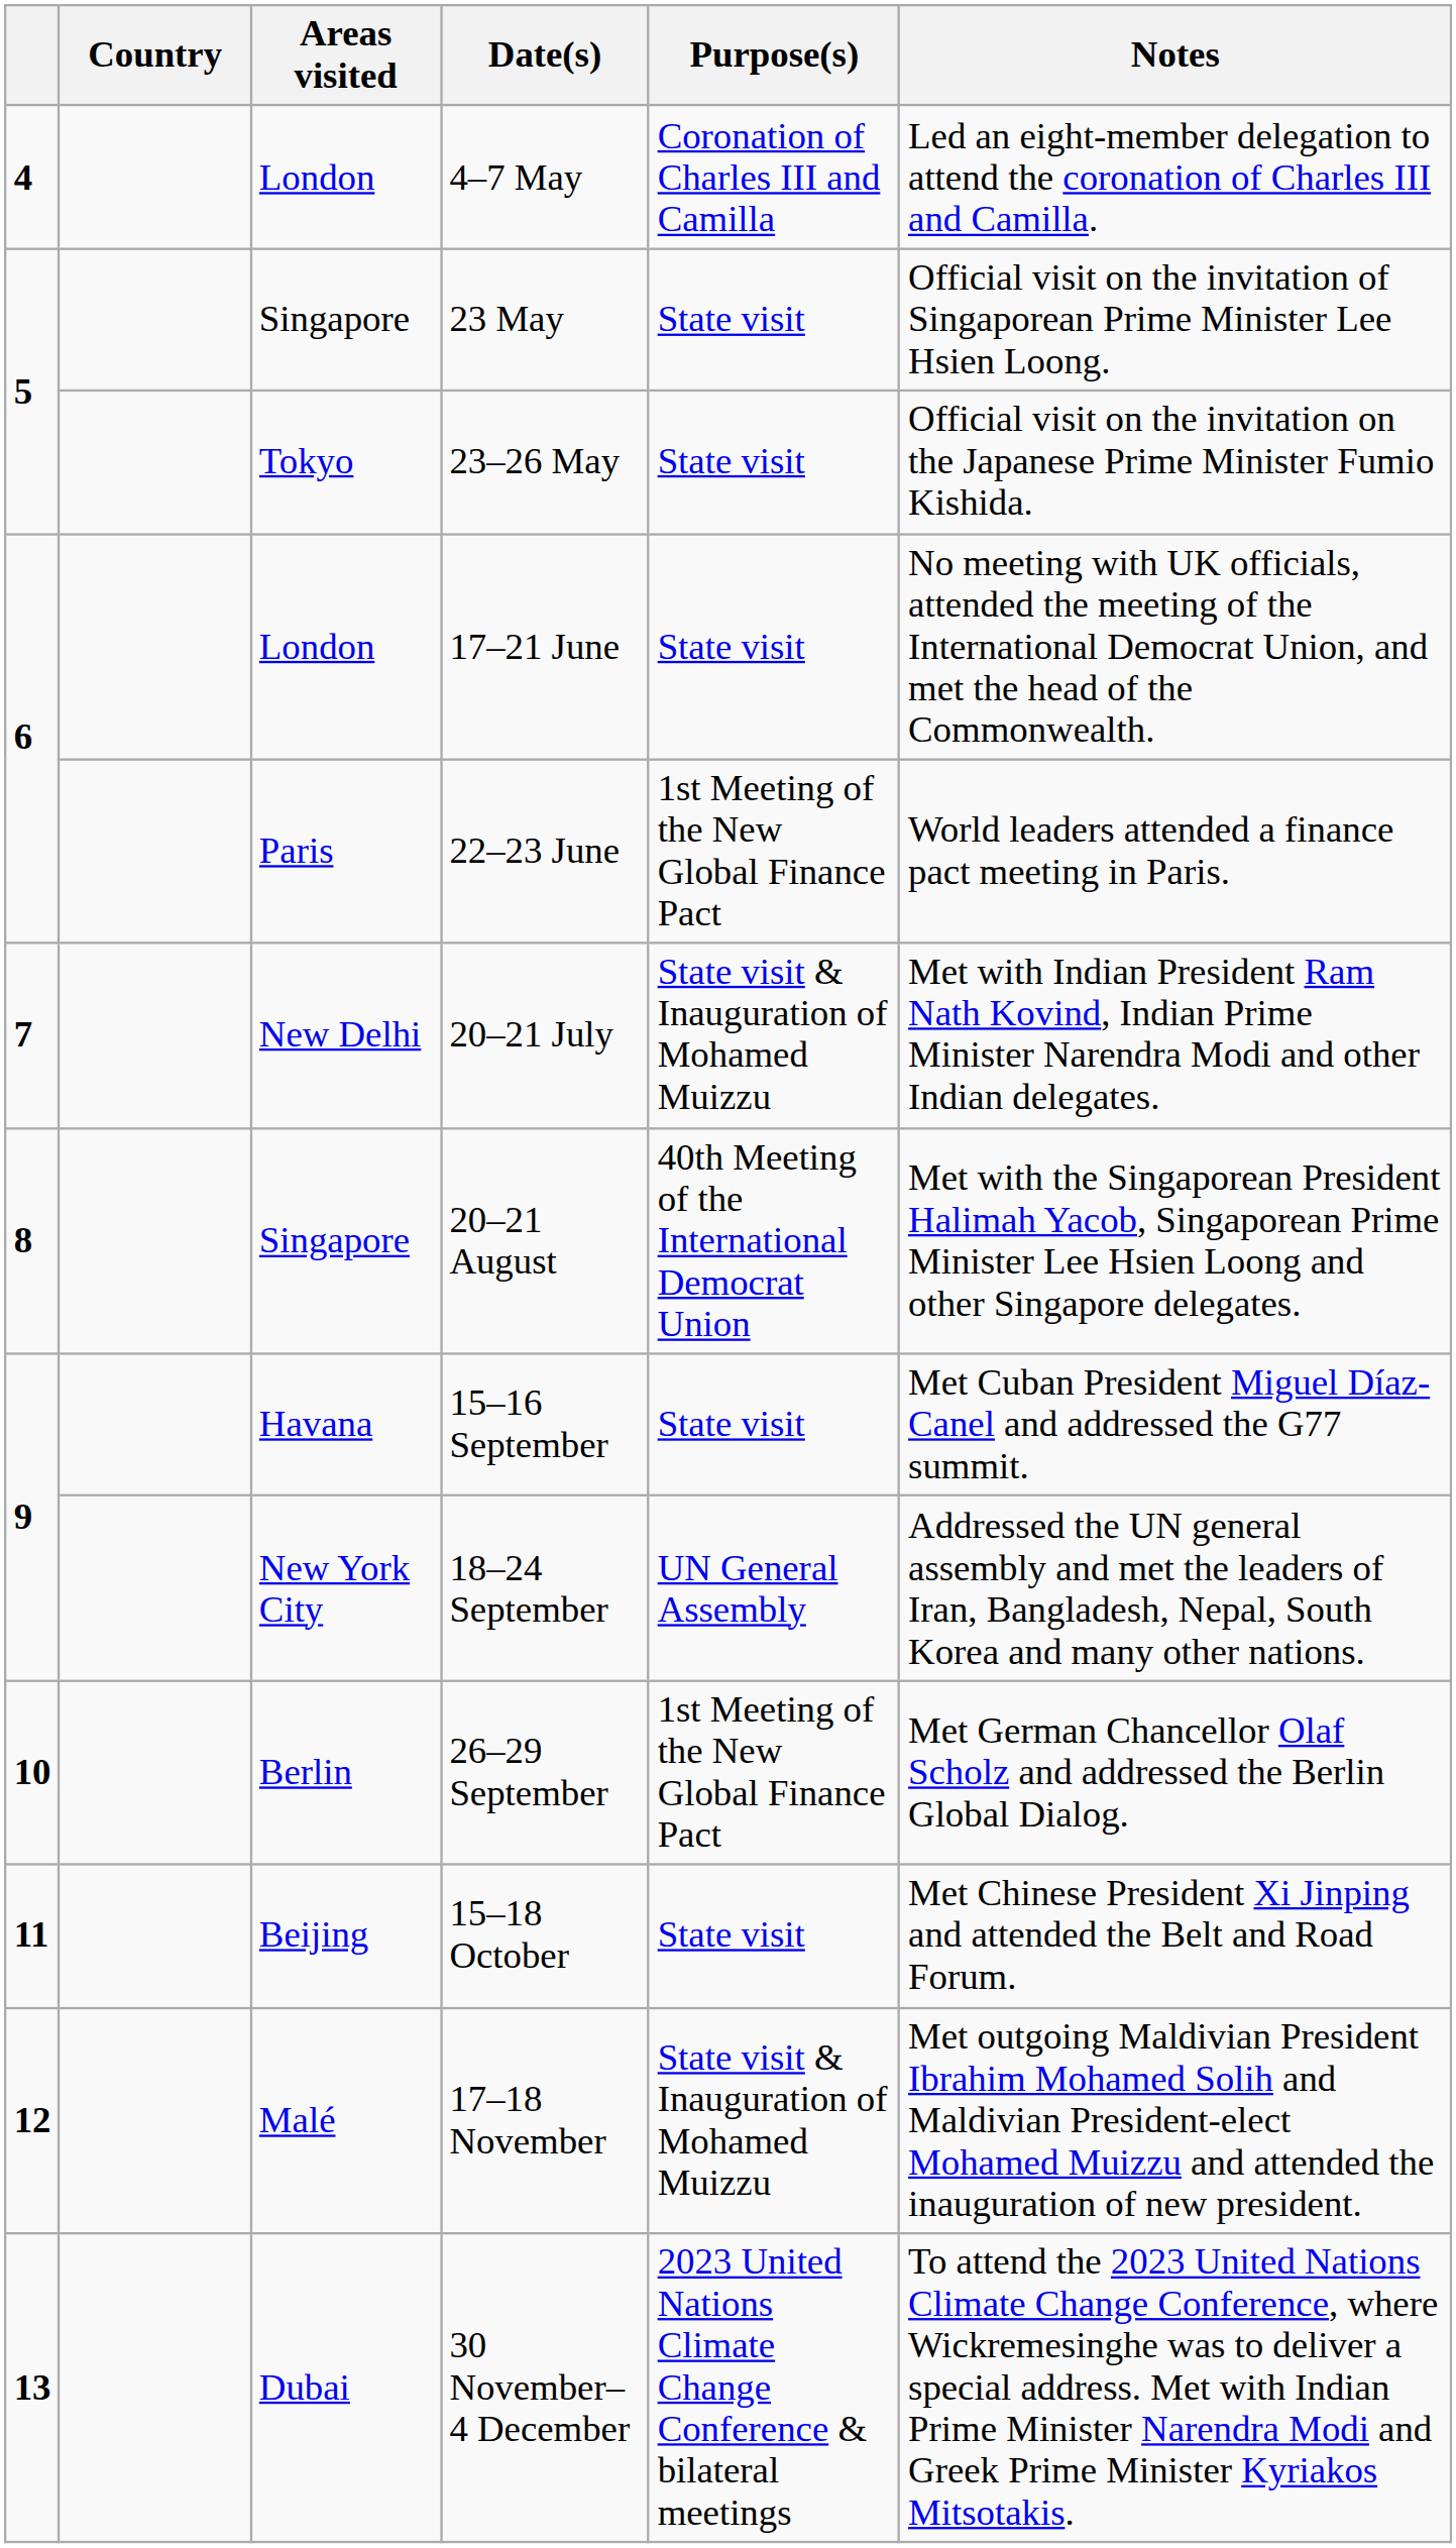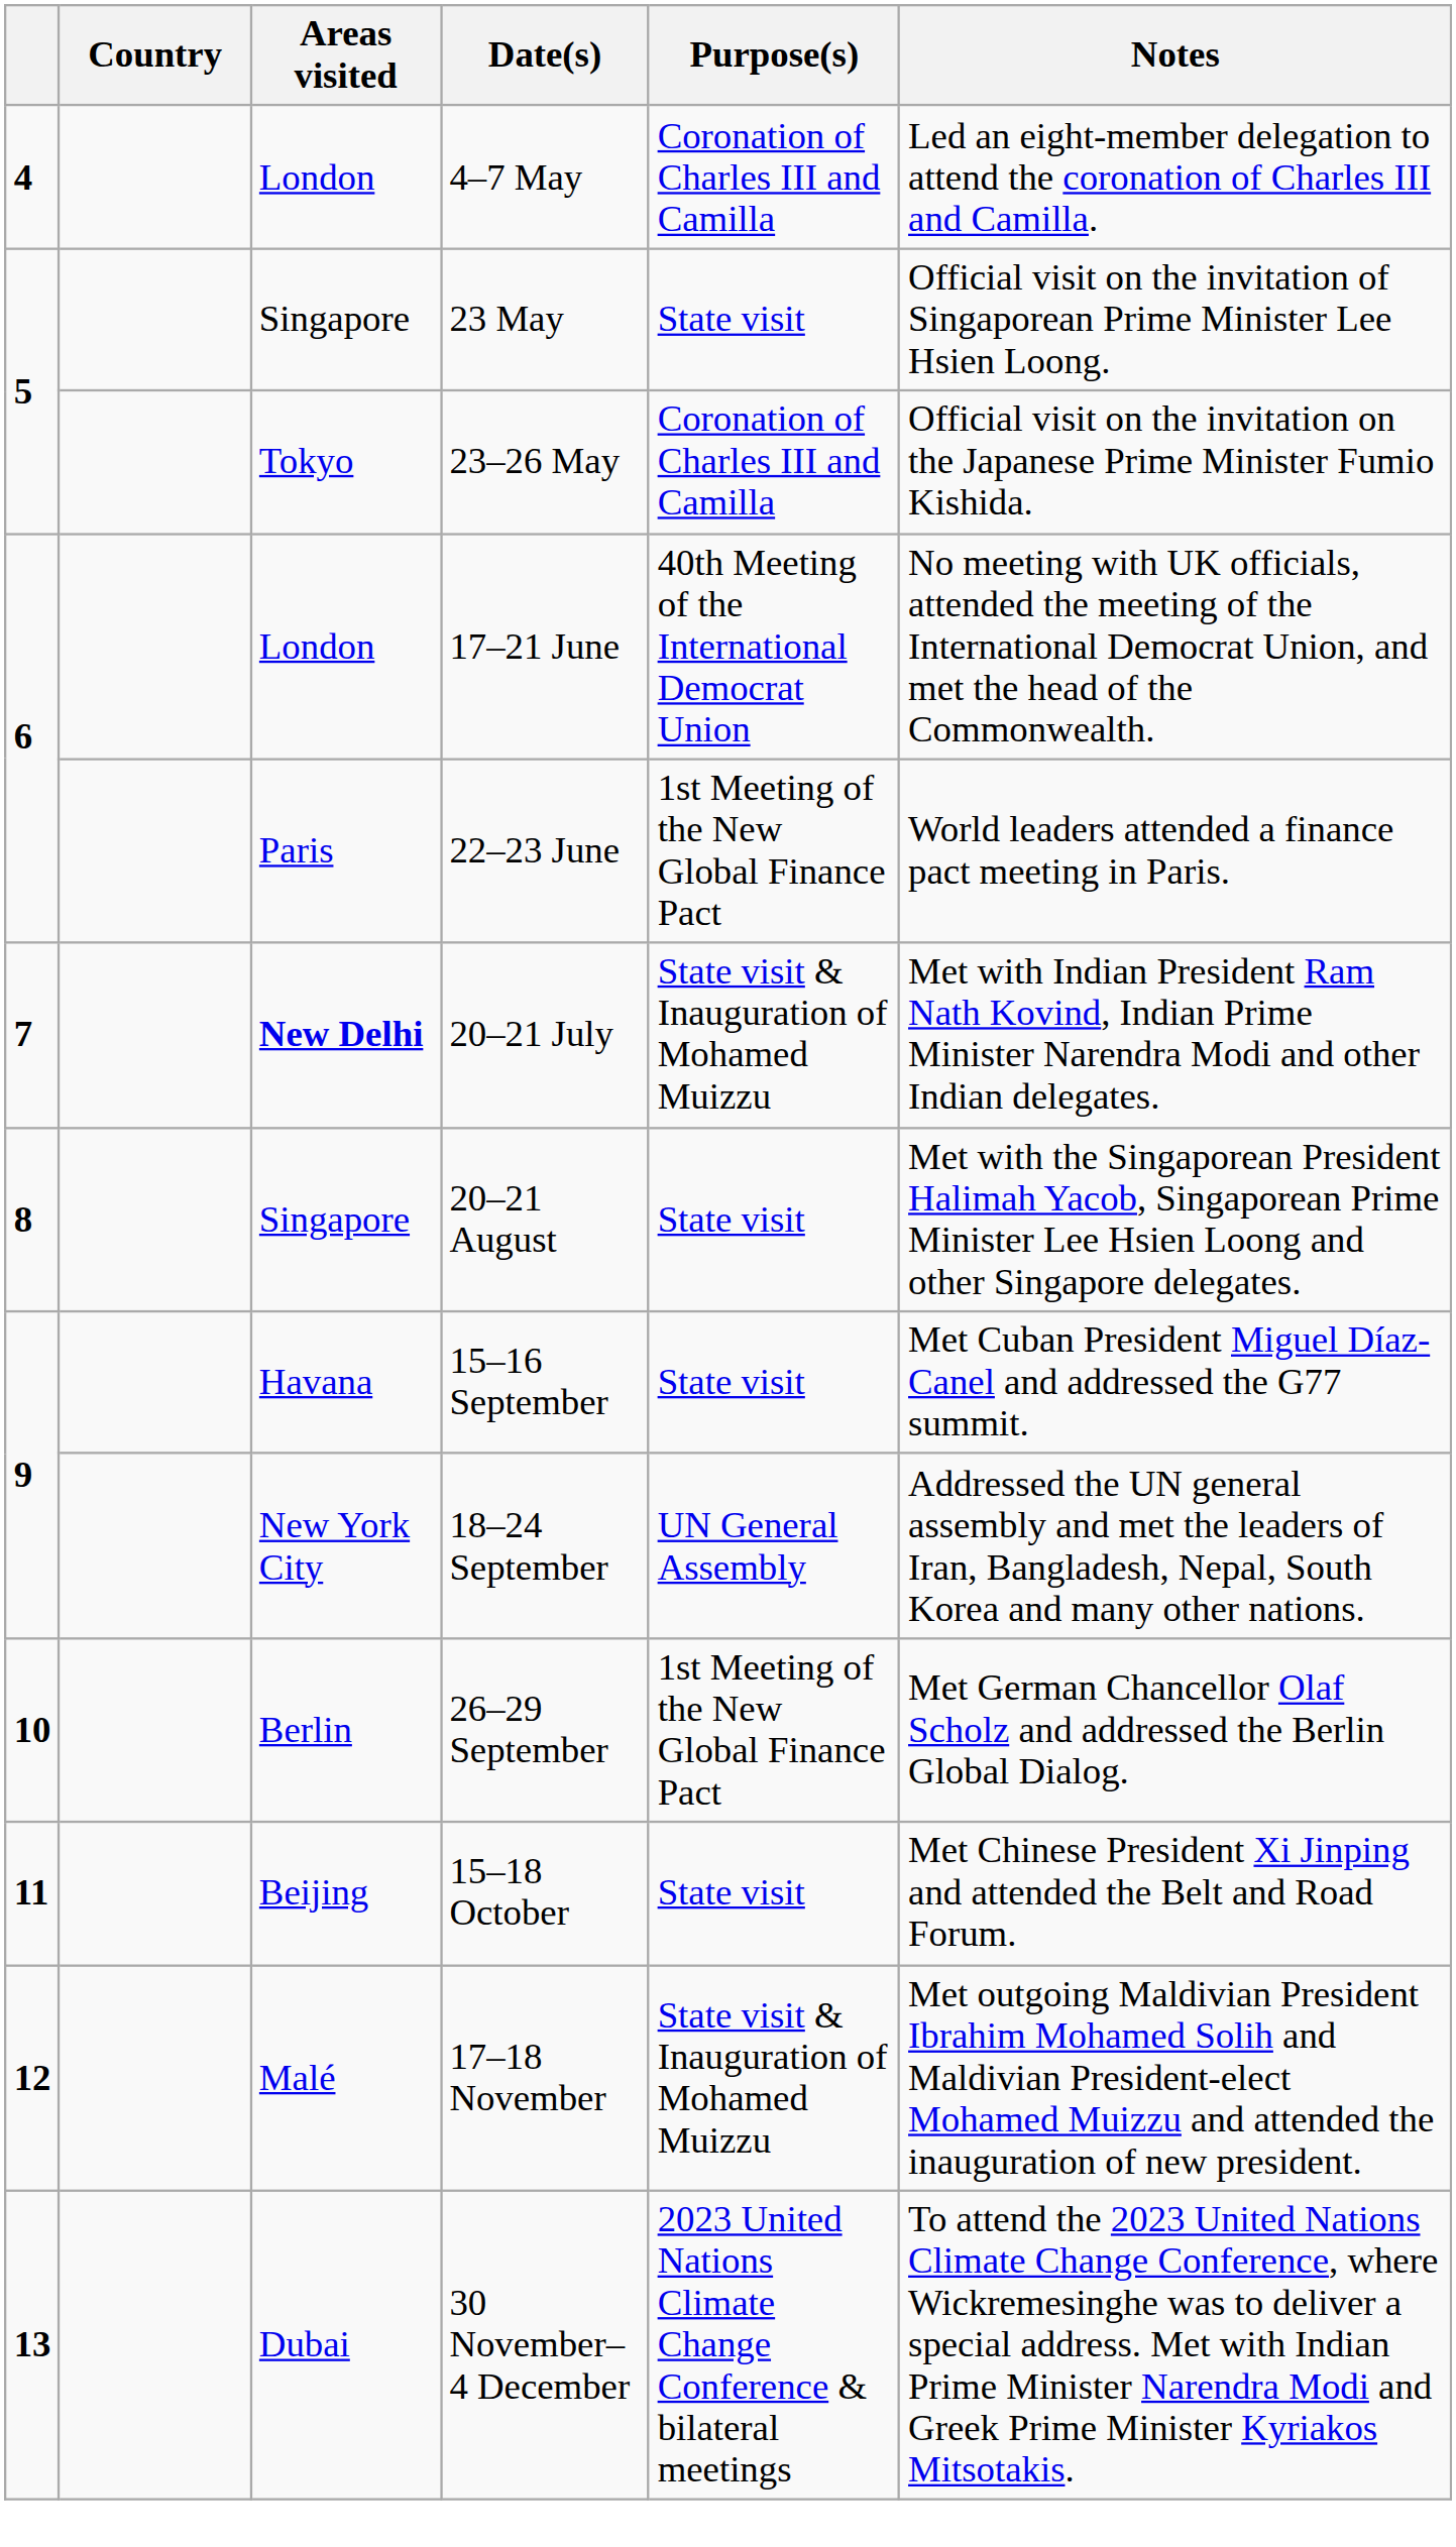 <table class="wikitable outercollapse sortable" style="margin: 1em auto 1em auto">
 <tr>
 <th style="width: 3%;"></th>
 <th width=120>Country</th>
 <th width=100>Areas visited</th>
 <th width=100>Date(s)</th>
 <th width=150>Purpose(s)</th>
 <th width=550>Notes</th>
 </tr>
 <tr>
 <td rowspan=1><strong>4</strong></td>
 <td></td>
 <td><a href='#'>London</a></td>
 <td>4–7 May</td>
 <td><a href='#'>Coronation of Charles III and Camilla</a></td>
 <td> Led an eight-member delegation to attend the <a href='#'>coronation of Charles III and Camilla</a>.</td>
 </tr>
 <tr>
 <td rowspan=2><strong>5</strong></td>
 <td></td>
 <td>Singapore</td>
 <td>23 May</td>
 <td><a href='#'>State visit</a></td>
 <td>Official visit on the invitation of Singaporean Prime Minister Lee Hsien Loong.</td>
 </tr>
 <tr>
 <td></td>
 <td><a href='#'>Tokyo</a></td>
 <td>23–26 May</td>
-<td><a href='#'>State visit</a></td>
+<td><a href='#'>Coronation of Charles III and Camilla</a></td>
 <td> Official visit on the invitation on the Japanese Prime Minister Fumio Kishida.</td>
 </tr>
 <tr>
 <td rowspan=2><strong>6</strong></td>
 <td></td>
 <td><a href='#'>London</a></td>
 <td>17–21 June</td>
-<td><a href='#'>State visit</a></td>
+<td>40th Meeting of the <a href='#'>International Democrat Union</a></td>
 <td>No meeting with UK officials, attended the meeting of the International Democrat Union, and met the head of the Commonwealth.</td>
 </tr>
 <tr>
 <td></td>
 <td><a href='#'>Paris</a></td>
 <td>22–23 June</td>
 <td>1st Meeting of the New Global Finance Pact</td>
 <td>World leaders attended a finance pact meeting in Paris.</td>
 </tr>
 <tr>
 <td><strong>7</strong></td>
 <td></td>
-<td><a href='#'>New Delhi</a></td>
+<td><strong><a href='#'>New Delhi</a></strong></td>
 <td>20–21 July</td>
 <td><a href='#'>State visit</a> & Inauguration of Mohamed Muizzu</td>
 <td> Met with Indian President <a href='#'>Ram Nath Kovind</a>, Indian Prime Minister Narendra Modi and other Indian delegates.</td>
 </tr>
 <tr>
 <td><strong>8</strong></td>
 <td></td>
 <td><a href='#'>Singapore</a></td>
 <td>20–21 August</td>
-<td>40th Meeting of the <a href='#'>International Democrat Union</a></td>
+<td><a href='#'>State visit</a></td>
 <td>Met with the Singaporean President <a href='#'>Halimah Yacob</a>, Singaporean Prime Minister Lee Hsien Loong and other Singapore delegates.</td>
 </tr>
 <tr>
 <td rowspan=2><strong>9</strong></td>
 <td></td>
 <td><a href='#'>Havana</a></td>
 <td>15–16 September</td>
 <td><a href='#'>State visit</a></td>
 <td>Met Cuban President <a href='#'>Miguel Díaz-Canel</a> and addressed the G77 summit.</td>
 </tr>
 <tr>
 <td></td>
 <td><a href='#'>New York City</a></td>
 <td>18–24 September</td>
 <td><a href='#'>UN General Assembly</a></td>
 <td>Addressed the UN general assembly and met the leaders of Iran, Bangladesh, Nepal, South Korea and many other nations.</td>
 </tr>
 <tr>
 <td><strong>10 </strong></td>
 <td></td>
 <td><a href='#'>Berlin</a></td>
 <td>26–29 September</td>
 <td>1st Meeting of the New Global Finance Pact</td>
 <td> Met German Chancellor <a href='#'>Olaf Scholz</a> and addressed the Berlin Global Dialog.</td>
 </tr>
 <tr>
 <td><strong>11</strong></td>
 <td></td>
 <td><a href='#'>Beijing</a></td>
 <td>15–18 October</td>
 <td><a href='#'>State visit</a></td>
 <td> Met Chinese President <a href='#'>Xi Jinping</a> and attended the Belt and Road Forum.</td>
 </tr>
 <tr>
 <td><strong>12</strong></td>
 <td></td>
 <td><a href='#'>Malé</a></td>
 <td>17–18 November</td>
 <td><a href='#'>State visit</a> & Inauguration of Mohamed Muizzu</td>
 <td> Met outgoing Maldivian President <a href='#'>Ibrahim Mohamed Solih</a> and Maldivian President-elect <a href='#'>Mohamed Muizzu</a> and attended the inauguration of new president.</td>
 </tr>
 <tr>
 <td><strong>13</strong></td>
 <td></td>
 <td><a href='#'>Dubai</a></td>
 <td>30 November–4 December</td>
 <td><a href='#'>2023 United Nations Climate Change Conference</a> & bilateral meetings</td>
 <td>To attend the <a href='#'>2023 United Nations Climate Change Conference</a>, where Wickremesinghe was to deliver a special address. Met with Indian Prime Minister <a href='#'>Narendra Modi</a> and Greek Prime Minister <a href='#'>Kyriakos Mitsotakis</a>.</td>
 </tr>
 </table>
